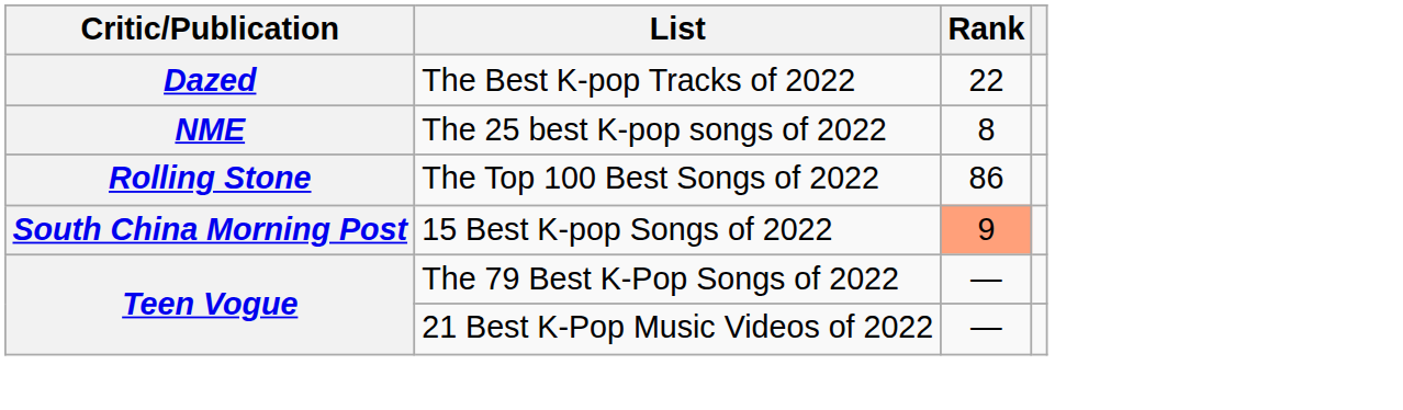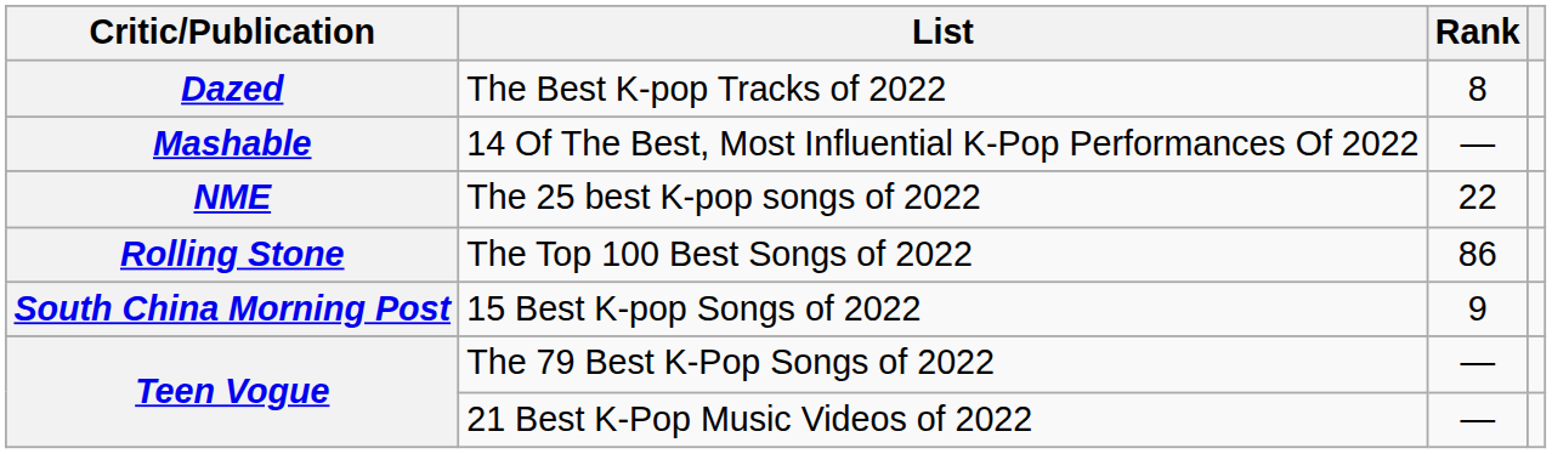 <table class="wikitable sortable plainrowheaders">
 <tr>
 <th scope="col">Critic/Publication</th>
 <th scope="col">List</th>
 <th scope="col">Rank</th>
 <th scope="col" class="unsortable"></th>
 </tr>
 <tr>
 <th scope="row"><em><a href='#'>Dazed</a></em></th>
 <td>The Best K-pop Tracks of 2022</td>
-<td align="center">22</td>
+<td align="center">8</td>
+<td align="center"></td>
+</tr>
+<tr>
+<th scope="row"><em><a href='#'>Mashable</a></em></th>
+<td>14 Of The Best, Most Influential K-Pop Performances Of 2022</td>
+<td align="center">—</td>
 <td align="center"></td>
 </tr>
 <tr>
 <th scope="row"><em><a href='#'>NME</a></em></th>
 <td>The 25 best K-pop songs of 2022</td>
-<td align="center">8</td>
+<td align="center">22</td>
 <td align="center"></td>
 </tr>
 <tr>
 <th scope="row"><em><a href='#'>Rolling Stone</a></em></th>
 <td>The Top 100 Best Songs of 2022</td>
 <td align="center">86</td>
 <td align="center"></td>
 </tr>
 <tr>
 <th scope="row"><em><a href='#'>South China Morning Post</a></em></th>
 <td>15 Best K-pop Songs of 2022</td>
-<td align="center" style="background: lightsalmon;">9</td>
+<td align="center">9</td>
 <td align="center"></td>
 </tr>
 <tr>
 <th scope="row" rowspan="2"><em><a href='#'>Teen Vogue</a></em></th>
 <td>The 79 Best K-Pop Songs of 2022</td>
 <td align="center">—</td>
 <td align="center"></td>
 </tr>
 <tr>
 <td>21 Best K-Pop Music Videos of 2022</td>
 <td align="center">—</td>
 <td align="center"></td>
 </tr>
 </table>
